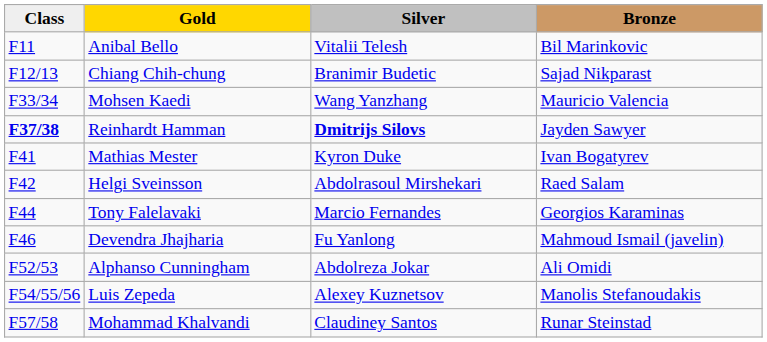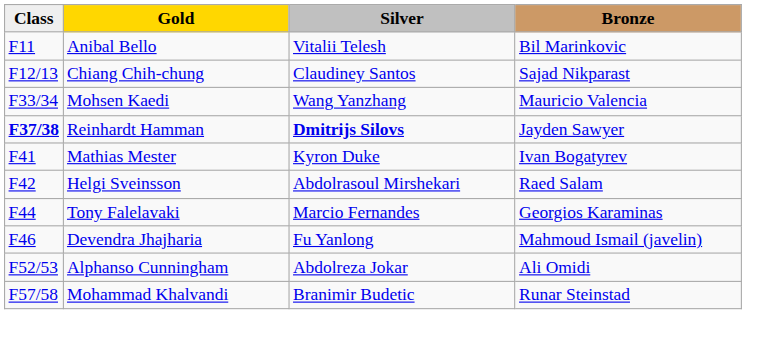 <table class="wikitable" style="text-align:left">
 <tr align="center">
 <td bgcolor=efefef><strong>Class</strong></td>
 <td width=200 bgcolor=gold><strong>Gold</strong></td>
 <td width=200 bgcolor=silver><strong>Silver</strong></td>
 <td width=200 bgcolor=CC9966><strong>Bronze</strong></td>
 </tr>
 <tr>
 <td><a href='#'>F11</a></td>
 <td><a href='#'>Anibal Bello</a><br></td>
 <td><a href='#'>Vitalii Telesh</a><br></td>
 <td><a href='#'>Bil Marinkovic</a><br></td>
 </tr>
 <tr>
 <td><a href='#'>F12/13</a></td>
 <td><a href='#'>Chiang Chih-chung</a><br></td>
-<td><a href='#'>Branimir Budetic</a><br></td>
+<td><a href='#'>Claudiney Santos</a><br></td>
 <td><a href='#'>Sajad Nikparast</a><br></td>
 </tr>
 <tr>
 <td><a href='#'>F33/34</a></td>
 <td><a href='#'>Mohsen Kaedi</a><br></td>
 <td><a href='#'>Wang Yanzhang</a><br></td>
 <td><a href='#'>Mauricio Valencia</a><br></td>
 </tr>
 <tr>
 <td><strong><a href='#'>F37/38</a></strong></td>
 <td><a href='#'>Reinhardt Hamman</a><br></td>
 <td><strong><a href='#'>Dmitrijs Silovs</a><br></strong></td>
 <td><a href='#'>Jayden Sawyer</a><br></td>
 </tr>
 <tr>
 <td><a href='#'>F41</a></td>
 <td><a href='#'>Mathias Mester</a><br></td>
 <td><a href='#'>Kyron Duke</a><br></td>
 <td><a href='#'>Ivan Bogatyrev</a><br></td>
 </tr>
 <tr>
 <td><a href='#'>F42</a></td>
 <td><a href='#'>Helgi Sveinsson</a><br></td>
 <td><a href='#'>Abdolrasoul Mirshekari</a><br></td>
 <td><a href='#'>Raed Salam</a><br></td>
 </tr>
 <tr>
 <td><a href='#'>F44</a></td>
 <td><a href='#'>Tony Falelavaki</a><br></td>
 <td><a href='#'>Marcio Fernandes</a><br></td>
 <td><a href='#'>Georgios Karaminas</a><br></td>
 </tr>
 <tr>
 <td><a href='#'>F46</a></td>
 <td><a href='#'>Devendra Jhajharia</a><br></td>
 <td><a href='#'>Fu Yanlong</a><br></td>
 <td><a href='#'>Mahmoud Ismail (javelin)</a><br></td>
 </tr>
 <tr>
 <td><a href='#'>F52/53</a></td>
 <td><a href='#'>Alphanso Cunningham</a><br></td>
 <td><a href='#'>Abdolreza Jokar</a><br></td>
 <td><a href='#'>Ali Omidi</a><br></td>
 </tr>
 <tr>
-<td><a href='#'>F54/55/56</a></td>
-<td><a href='#'>Luis Zepeda</a><br></td>
-<td><a href='#'>Alexey Kuznetsov</a><br></td>
-<td><a href='#'>Manolis Stefanoudakis</a><br></td>
-</tr>
-<tr>
 <td><a href='#'>F57/58</a></td>
 <td><a href='#'>Mohammad Khalvandi</a><br></td>
-<td><a href='#'>Claudiney Santos</a><br></td>
+<td><a href='#'>Branimir Budetic</a><br></td>
 <td><a href='#'>Runar Steinstad</a><br></td>
 </tr>
 </table>
